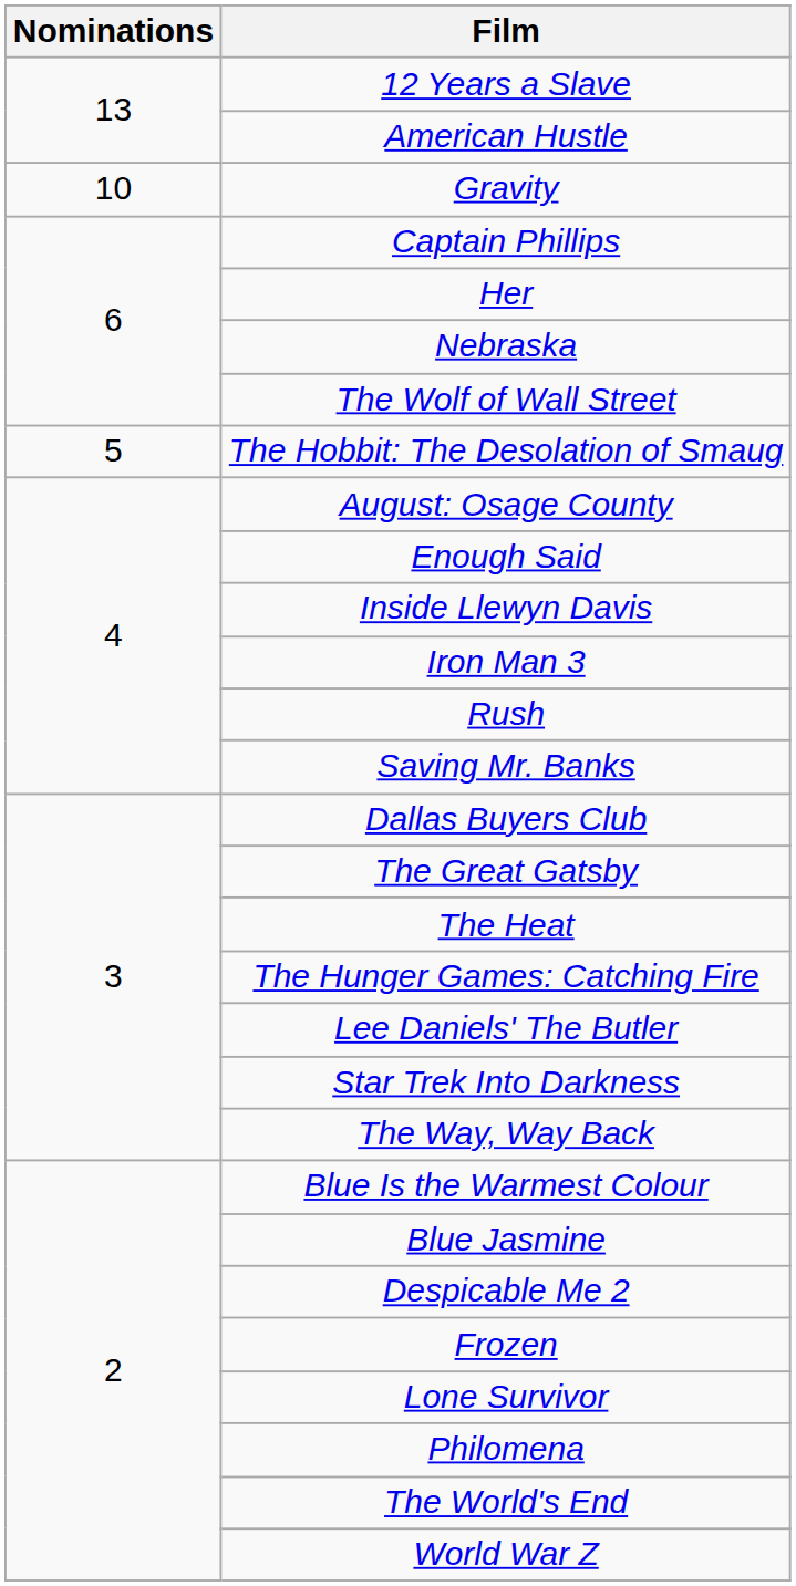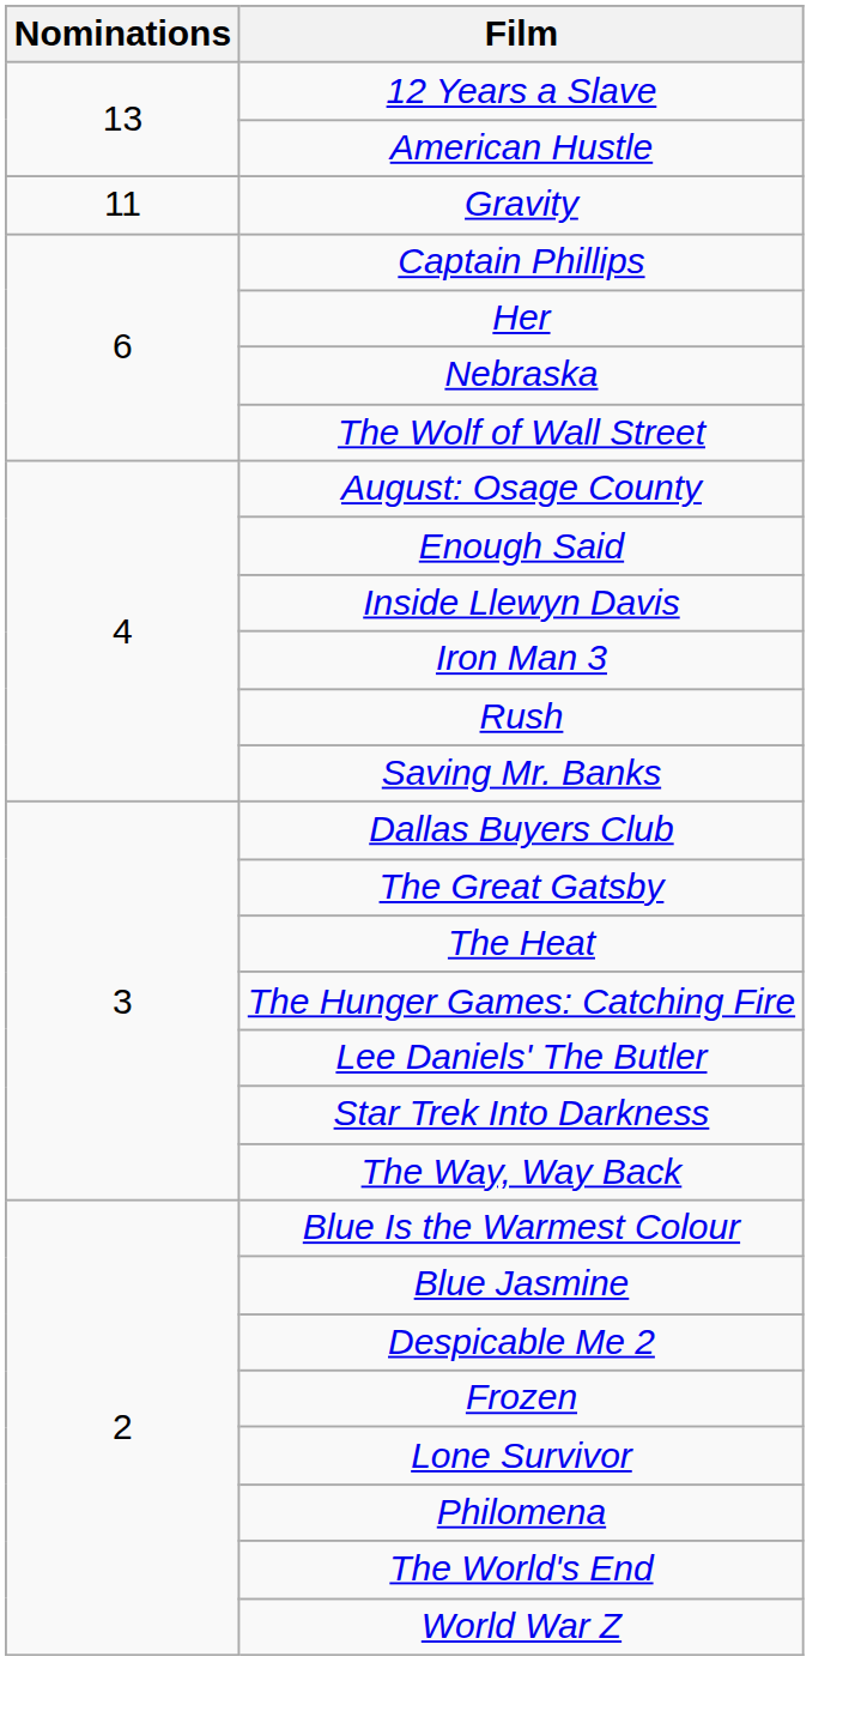 <table class="wikitable" rowspan="2" style="text-align:center;" background: #f6e39c;>
 <tr>
 <th scope="col" style="width:55px;">Nominations</th>
 <th scope="col" style="text-align:center;">Film</th>
 </tr>
 <tr>
 <td rowspan="2">13</td>
 <td><em><a href='#'>12 Years a Slave</a></em></td>
 </tr>
 <tr>
 <td><em><a href='#'>American Hustle</a></em></td>
 </tr>
 <tr>
-<td>10</td>
+<td>11</td>
 <td><em><a href='#'>Gravity</a></em></td>
 </tr>
 <tr>
 <td rowspan="4">6</td>
 <td><em><a href='#'>Captain Phillips</a></em></td>
 </tr>
 <tr>
 <td><em><a href='#'>Her</a></em></td>
 </tr>
 <tr>
 <td><em><a href='#'>Nebraska</a></em></td>
 </tr>
 <tr>
 <td><em><a href='#'>The Wolf of Wall Street</a></em></td>
-</tr>
-<tr>
-<td>5</td>
-<td><em><a href='#'>The Hobbit: The Desolation of Smaug</a></em></td>
 </tr>
 <tr>
 <td rowspan="6">4</td>
 <td><em><a href='#'>August: Osage County</a></em></td>
 </tr>
 <tr>
 <td><em><a href='#'>Enough Said</a></em></td>
 </tr>
 <tr>
 <td><em><a href='#'>Inside Llewyn Davis</a></em></td>
 </tr>
 <tr>
 <td><em><a href='#'>Iron Man 3</a></em></td>
 </tr>
 <tr>
 <td><em><a href='#'>Rush</a></em></td>
 </tr>
 <tr>
 <td><em><a href='#'>Saving Mr. Banks</a></em></td>
 </tr>
 <tr>
 <td rowspan="7">3</td>
 <td><em><a href='#'>Dallas Buyers Club</a></em></td>
 </tr>
 <tr>
 <td><em><a href='#'>The Great Gatsby</a></em></td>
 </tr>
 <tr>
 <td><em><a href='#'>The Heat</a></em></td>
 </tr>
 <tr>
 <td><em><a href='#'>The Hunger Games: Catching Fire</a></em></td>
 </tr>
 <tr>
 <td><em><a href='#'>Lee Daniels' The Butler</a></em></td>
 </tr>
 <tr>
 <td><em><a href='#'>Star Trek Into Darkness</a></em></td>
 </tr>
 <tr>
 <td><em><a href='#'>The Way, Way Back</a></em></td>
 </tr>
 <tr>
 <td rowspan="8">2</td>
 <td><em><a href='#'>Blue Is the Warmest Colour</a></em></td>
 </tr>
 <tr>
 <td><em><a href='#'>Blue Jasmine</a></em></td>
 </tr>
 <tr>
 <td><em><a href='#'>Despicable Me 2</a></em></td>
 </tr>
 <tr>
 <td><em><a href='#'>Frozen</a></em></td>
 </tr>
 <tr>
 <td><em><a href='#'>Lone Survivor</a></em></td>
 </tr>
 <tr>
 <td><em><a href='#'>Philomena</a></em></td>
 </tr>
 <tr>
 <td><em><a href='#'>The World's End</a></em></td>
 </tr>
 <tr>
 <td><em><a href='#'>World War Z</a></em></td>
 </tr>
 </table>
